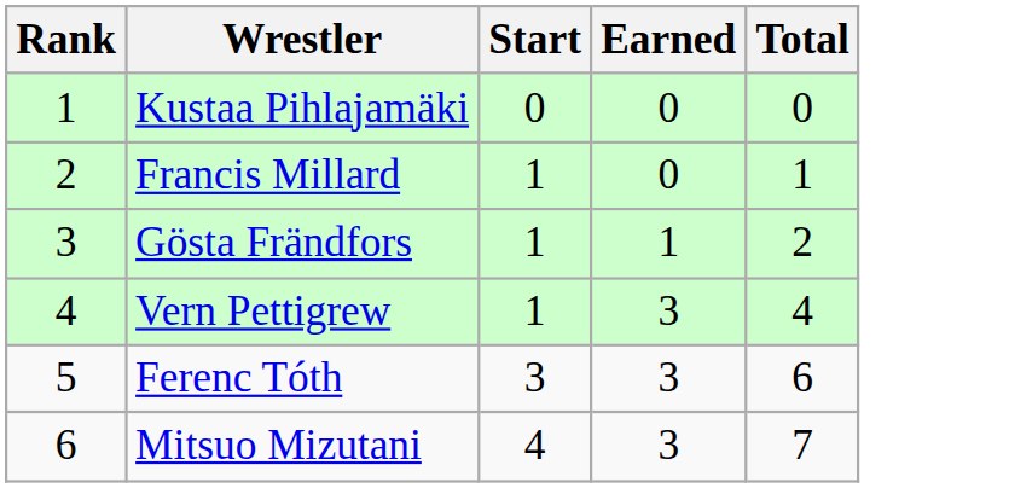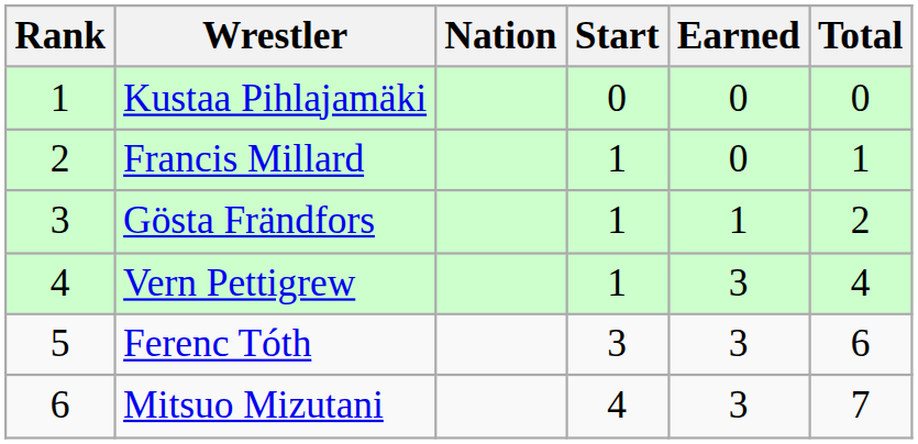 <table class="wikitable sortable" style="text-align:center;">
 <tr>
 <th>Rank</th>
 <th>Wrestler</th>
+<th>Nation</th>
 <th>Start</th>
 <th>Earned</th>
 <th>Total</th>
 </tr>
 <tr style="background:#cfc;">
 <td>1</td>
 <td align=left><a href='#'>Kustaa Pihlajamäki</a></td>
+<td align=left></td>
 <td>0</td>
 <td>0</td>
 <td>0</td>
 </tr>
 <tr style="background:#cfc;">
 <td>2</td>
 <td align=left><a href='#'>Francis Millard</a></td>
+<td align=left></td>
 <td>1</td>
 <td>0</td>
 <td>1</td>
 </tr>
 <tr style="background:#cfc;">
 <td>3</td>
 <td align=left><a href='#'>Gösta Frändfors</a></td>
+<td align=left></td>
 <td>1</td>
 <td>1</td>
 <td>2</td>
 </tr>
 <tr style="background:#cfc;">
 <td>4</td>
 <td align=left><a href='#'>Vern Pettigrew</a></td>
+<td align=left></td>
 <td>1</td>
 <td>3</td>
 <td>4</td>
 </tr>
 <tr>
 <td>5</td>
 <td align=left><a href='#'>Ferenc Tóth</a></td>
+<td align=left></td>
 <td>3</td>
 <td>3</td>
 <td>6</td>
 </tr>
 <tr>
 <td>6</td>
 <td align=left><a href='#'>Mitsuo Mizutani</a></td>
+<td align=left></td>
 <td>4</td>
 <td>3</td>
 <td>7</td>
 </tr>
 </table>
